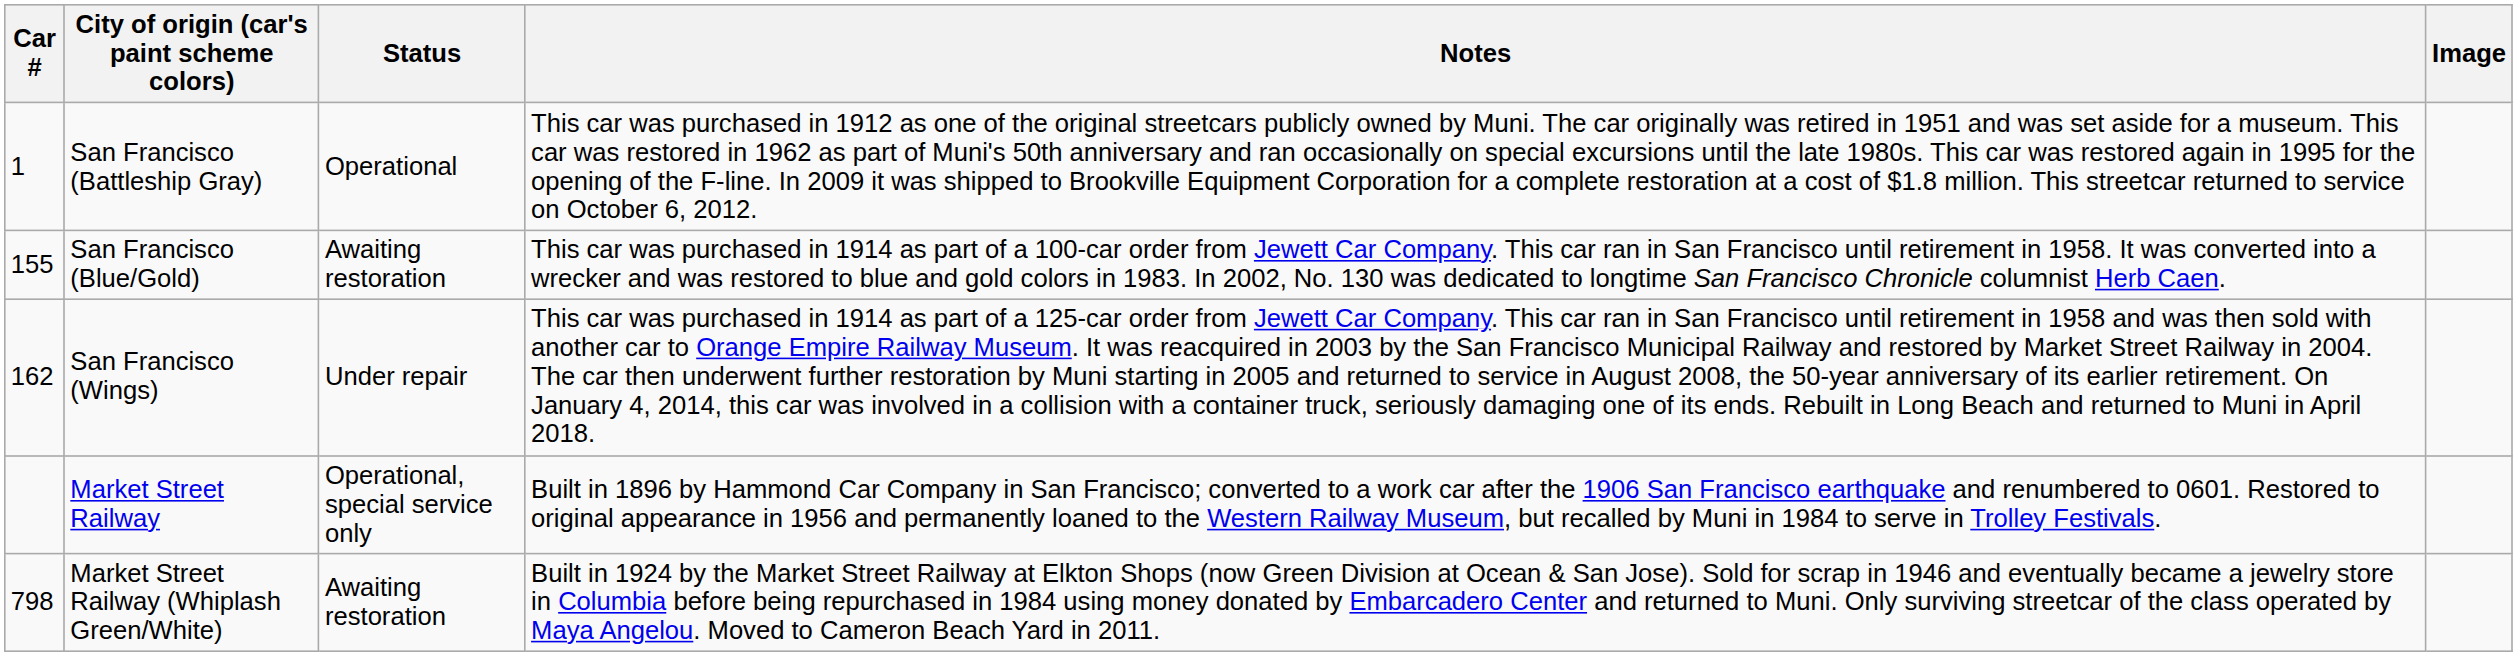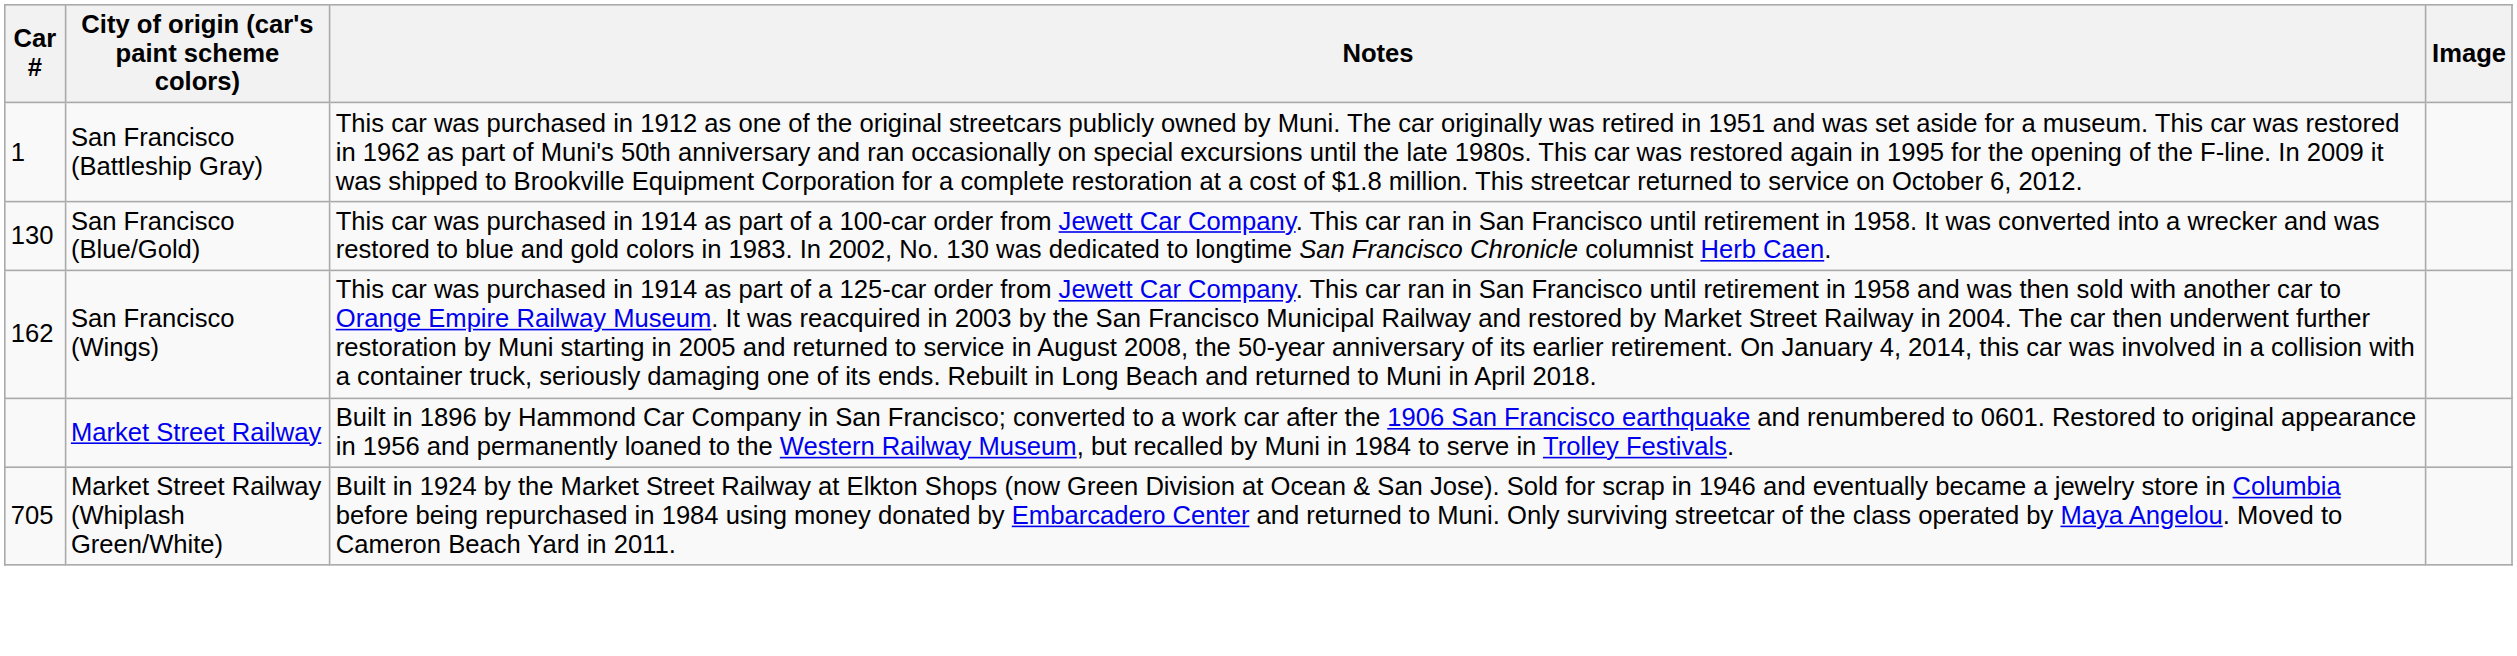 <table class="wikitable sticky-header">
 <tr>
 <th>Car #</th>
 <th>City of origin (car's paint scheme colors)</th>
-<th>Status</th>
 <th>Notes</th>
 <th>Image</th>
 </tr>
 <tr>
 <td>1</td>
 <td>San Francisco (Battleship Gray)</td>
-<td>Operational</td>
 <td>This car was purchased in 1912 as one of the original streetcars publicly owned by Muni. The car originally was retired in 1951 and was set aside for a museum. This car was restored in 1962 as part of Muni's 50th anniversary and ran occasionally on special excursions until the late 1980s. This car was restored again in 1995 for the opening of the F-line. In 2009 it was shipped to Brookville Equipment Corporation for a complete restoration at a cost of $1.8 million. This streetcar returned to service on October 6, 2012.</td>
 <td></td>
 </tr>
 <tr>
-<td>155</td>
+<td>130</td>
 <td>San Francisco (Blue/Gold)</td>
-<td>Awaiting restoration</td>
 <td>This car was purchased in 1914 as part of a 100-car order from <a href='#'>Jewett Car Company</a>. This car ran in San Francisco until retirement in 1958. It was converted into a wrecker and was restored to blue and gold colors in 1983. In 2002, No. 130 was dedicated to longtime <em>San Francisco Chronicle</em> columnist <a href='#'>Herb Caen</a>.</td>
 <td></td>
 </tr>
 <tr>
 <td>162</td>
 <td>San Francisco (Wings)</td>
-<td>Under repair</td>
 <td>This car was purchased in 1914 as part of a 125-car order from <a href='#'>Jewett Car Company</a>. This car ran in San Francisco until retirement in 1958 and was then sold with another car to <a href='#'>Orange Empire Railway Museum</a>. It was reacquired in 2003 by the San Francisco Municipal Railway and restored by Market Street Railway in 2004. The car then underwent further restoration by Muni starting in 2005 and returned to service in August 2008, the 50-year anniversary of its earlier retirement. On January 4, 2014, this car was involved in a collision with a container truck, seriously damaging one of its ends. Rebuilt in Long Beach and returned to Muni in April 2018.</td>
 <td></td>
 </tr>
 <tr>
 <td></td>
 <td><a href='#'>Market Street Railway</a></td>
-<td>Operational, special service only</td>
 <td>Built in 1896 by Hammond Car Company in San Francisco; converted to a work car after the <a href='#'>1906 San Francisco earthquake</a> and renumbered to 0601. Restored to original appearance in 1956 and permanently loaned to the <a href='#'>Western Railway Museum</a>, but recalled by Muni in 1984 to serve in <a href='#'>Trolley Festivals</a>.</td>
 <td></td>
 </tr>
 <tr>
-<td>798</td>
+<td>705</td>
 <td>Market Street Railway (Whiplash Green/White)</td>
-<td>Awaiting restoration</td>
 <td>Built in 1924 by the Market Street Railway at Elkton Shops (now Green Division at Ocean & San Jose). Sold for scrap in 1946 and eventually became a jewelry store in <a href='#'>Columbia</a> before being repurchased in 1984 using money donated by <a href='#'>Embarcadero Center</a> and returned to Muni. Only surviving streetcar of the class operated by <a href='#'>Maya Angelou</a>. Moved to Cameron Beach Yard in 2011.</td>
 <td></td>
 </tr>
 </table>
